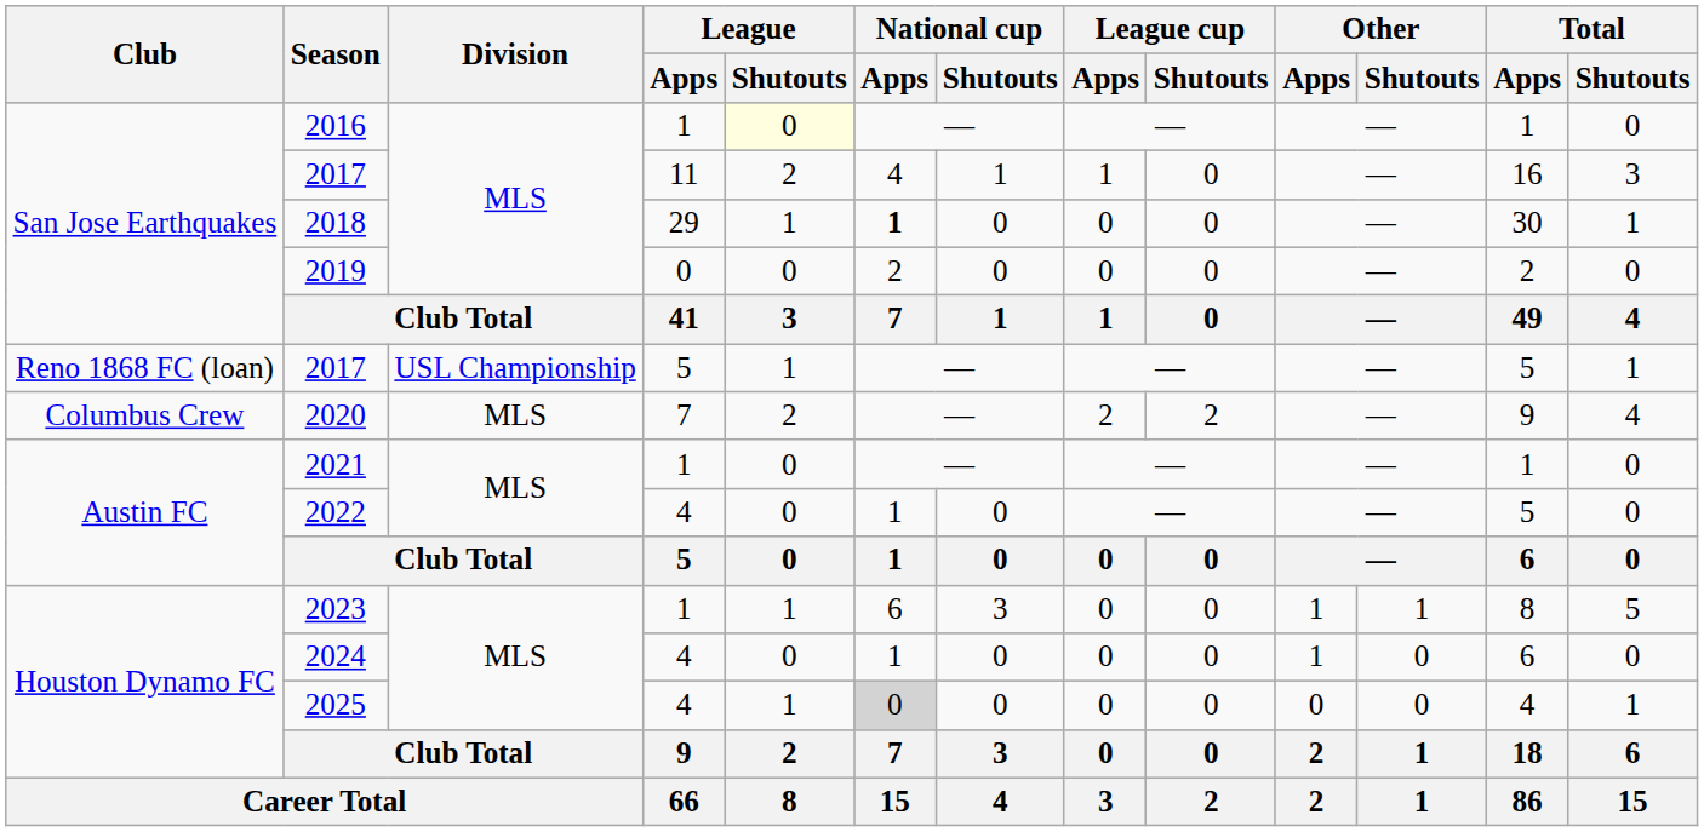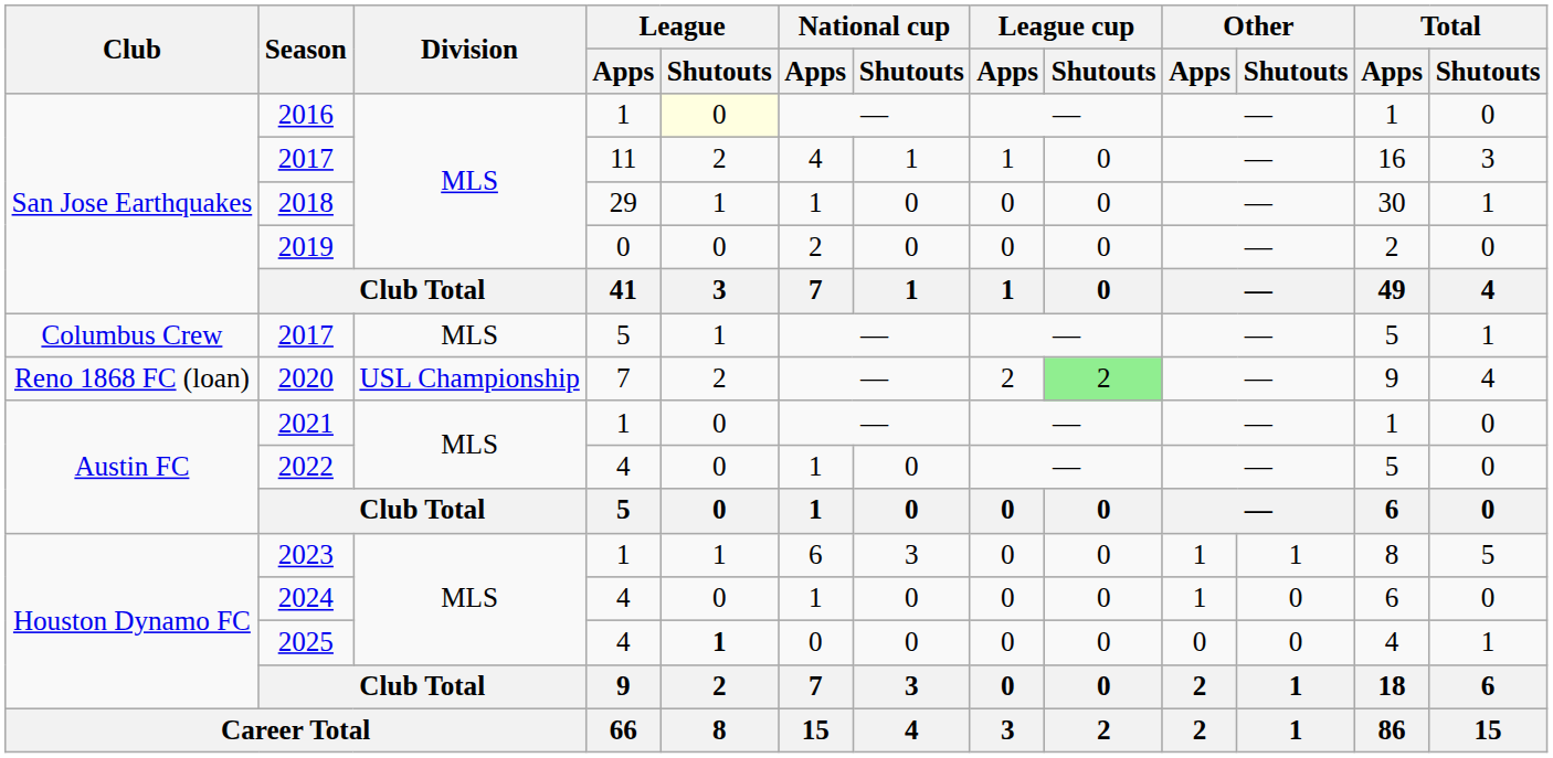 <table class="wikitable" style="text-align:center;">
 <tr>
 <th rowspan="2">Club</th>
 <th rowspan="2">Season</th>
 <th rowspan="2">Division</th>
 <th colspan="2">League</th>
 <th colspan="2">National cup</th>
 <th colspan="2">League cup</th>
 <th colspan="2">Other</th>
 <th colspan="2">Total</th>
 </tr>
 <tr>
 <th>Apps</th>
 <th>Shutouts</th>
 <th>Apps</th>
 <th>Shutouts</th>
 <th>Apps</th>
 <th>Shutouts</th>
 <th>Apps</th>
 <th>Shutouts</th>
 <th>Apps</th>
 <th>Shutouts</th>
 </tr>
 <tr>
 <td rowspan="5"><a href='#'>San Jose Earthquakes</a></td>
 <td><a href='#'>2016</a></td>
 <td rowspan=4><a href='#'>MLS</a></td>
 <td>1</td>
 <td style="background: lightyellow;">0</td>
 <td colspan="2">—</td>
 <td colspan="2">—</td>
 <td colspan="2">—</td>
 <td>1</td>
 <td>0</td>
 </tr>
 <tr>
 <td><a href='#'>2017</a></td>
 <td>11</td>
 <td>2</td>
 <td>4</td>
 <td>1</td>
 <td>1</td>
 <td>0</td>
 <td colspan="2">—</td>
 <td>16</td>
 <td>3</td>
 </tr>
 <tr>
 <td><a href='#'>2018</a></td>
 <td>29</td>
 <td>1</td>
-<td><strong>1</strong></td>
+<td>1</td>
 <td>0</td>
 <td>0</td>
 <td>0</td>
 <td colspan="2">—</td>
 <td>30</td>
 <td>1</td>
 </tr>
 <tr>
 <td><a href='#'>2019</a></td>
 <td>0</td>
 <td>0</td>
 <td>2</td>
 <td>0</td>
 <td>0</td>
 <td>0</td>
 <td colspan="2">—</td>
 <td>2</td>
 <td>0</td>
 </tr>
 <tr>
 <th colspan="2">Club Total</th>
 <th>41</th>
 <th>3</th>
 <th>7</th>
 <th>1</th>
 <th>1</th>
 <th>0</th>
 <th colspan="2">—</th>
 <th>49</th>
 <th>4</th>
 </tr>
 <tr>
-<td><a href='#'>Reno 1868 FC</a> (loan)</td>
+<td><a href='#'>Columbus Crew</a></td>
 <td><a href='#'>2017</a></td>
-<td><a href='#'>USL Championship</a></td>
+<td>MLS</td>
 <td>5</td>
 <td>1</td>
 <td colspan="2">—</td>
 <td colspan="2">—</td>
 <td colspan="2">—</td>
 <td>5</td>
 <td>1</td>
 </tr>
 <tr>
-<td><a href='#'>Columbus Crew</a></td>
+<td><a href='#'>Reno 1868 FC</a> (loan)</td>
 <td><a href='#'>2020</a></td>
-<td>MLS</td>
+<td><a href='#'>USL Championship</a></td>
 <td>7</td>
 <td>2</td>
 <td colspan="2">—</td>
 <td>2</td>
-<td>2</td>
+<td style="background: lightgreen;">2</td>
 <td colspan="2">—</td>
 <td>9</td>
 <td>4</td>
 </tr>
 <tr>
 <td rowspan=3><a href='#'>Austin FC</a></td>
 <td><a href='#'>2021</a></td>
 <td rowspan=2>MLS</td>
 <td>1</td>
 <td>0</td>
 <td colspan="2">—</td>
 <td colspan="2">—</td>
 <td colspan="2">—</td>
 <td>1</td>
 <td>0</td>
 </tr>
 <tr>
 <td><a href='#'>2022</a></td>
 <td>4</td>
 <td>0</td>
 <td>1</td>
 <td>0</td>
 <td colspan="2">—</td>
 <td colspan="2">—</td>
 <td>5</td>
 <td>0</td>
 </tr>
 <tr>
 <th colspan=2>Club Total</th>
 <th>5</th>
 <th>0</th>
 <th>1</th>
 <th>0</th>
 <th>0</th>
 <th>0</th>
 <th colspan="2">—</th>
 <th>6</th>
 <th>0</th>
 </tr>
 <tr>
 <td rowspan="4"><a href='#'>Houston Dynamo FC</a></td>
 <td><a href='#'>2023</a></td>
 <td rowspan="3">MLS</td>
 <td>1</td>
 <td>1</td>
 <td>6</td>
 <td>3</td>
 <td>0</td>
 <td>0</td>
 <td>1</td>
 <td>1</td>
 <td>8</td>
 <td>5</td>
 </tr>
 <tr>
 <td><a href='#'>2024</a></td>
 <td>4</td>
 <td>0</td>
 <td>1</td>
 <td>0</td>
 <td>0</td>
 <td>0</td>
 <td>1</td>
 <td>0</td>
 <td>6</td>
 <td>0</td>
 </tr>
 <tr>
 <td><a href='#'>2025</a></td>
 <td>4</td>
-<td>1</td>
-<td style="background: lightgrey;">0</td>
+<td><strong>1</strong></td>
+<td>0</td>
 <td>0</td>
 <td>0</td>
 <td>0</td>
 <td>0</td>
 <td>0</td>
 <td>4</td>
 <td>1</td>
 </tr>
 <tr>
 <th colspan="2">Club Total</th>
 <th>9</th>
 <th>2</th>
 <th>7</th>
 <th>3</th>
 <th>0</th>
 <th>0</th>
 <th>2</th>
 <th>1</th>
 <th>18</th>
 <th>6</th>
 </tr>
 <tr>
 <th colspan="3">Career Total</th>
 <th>66</th>
 <th>8</th>
 <th>15</th>
 <th>4</th>
 <th>3</th>
 <th>2</th>
 <th>2</th>
 <th>1</th>
 <th>86</th>
 <th>15</th>
 </tr>
 </table>
